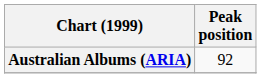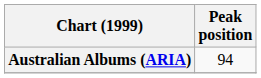 <table class="wikitable sortable plainrowheaders" style="text-align:center">
 <tr>
 <th>Chart (1999)</th>
 <th>Peak<br>position</th>
 </tr>
 <tr>
 <th scope="row">Australian Albums (<a href='#'>ARIA</a>)</th>
-<td>92</td>
+<td>94</td>
 </tr>
 <tr>
 </tr>
 <tr>
 </tr>
 <tr>
 </tr>
 </table>
